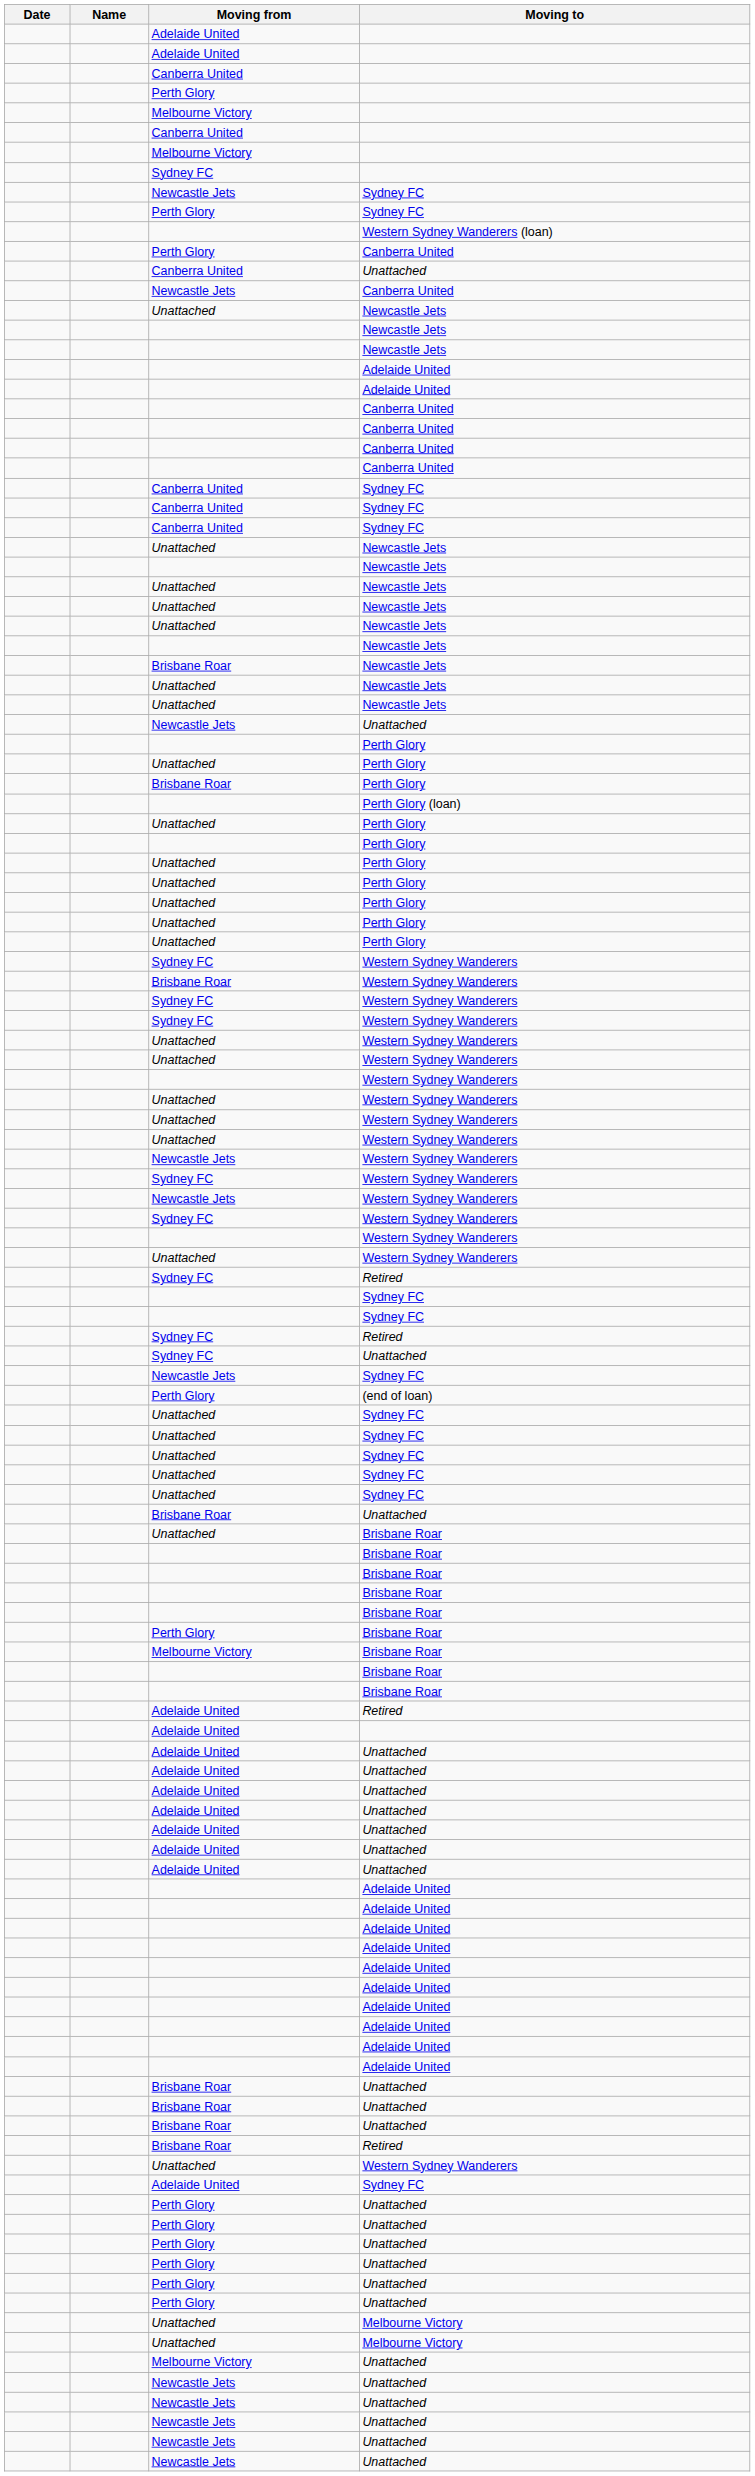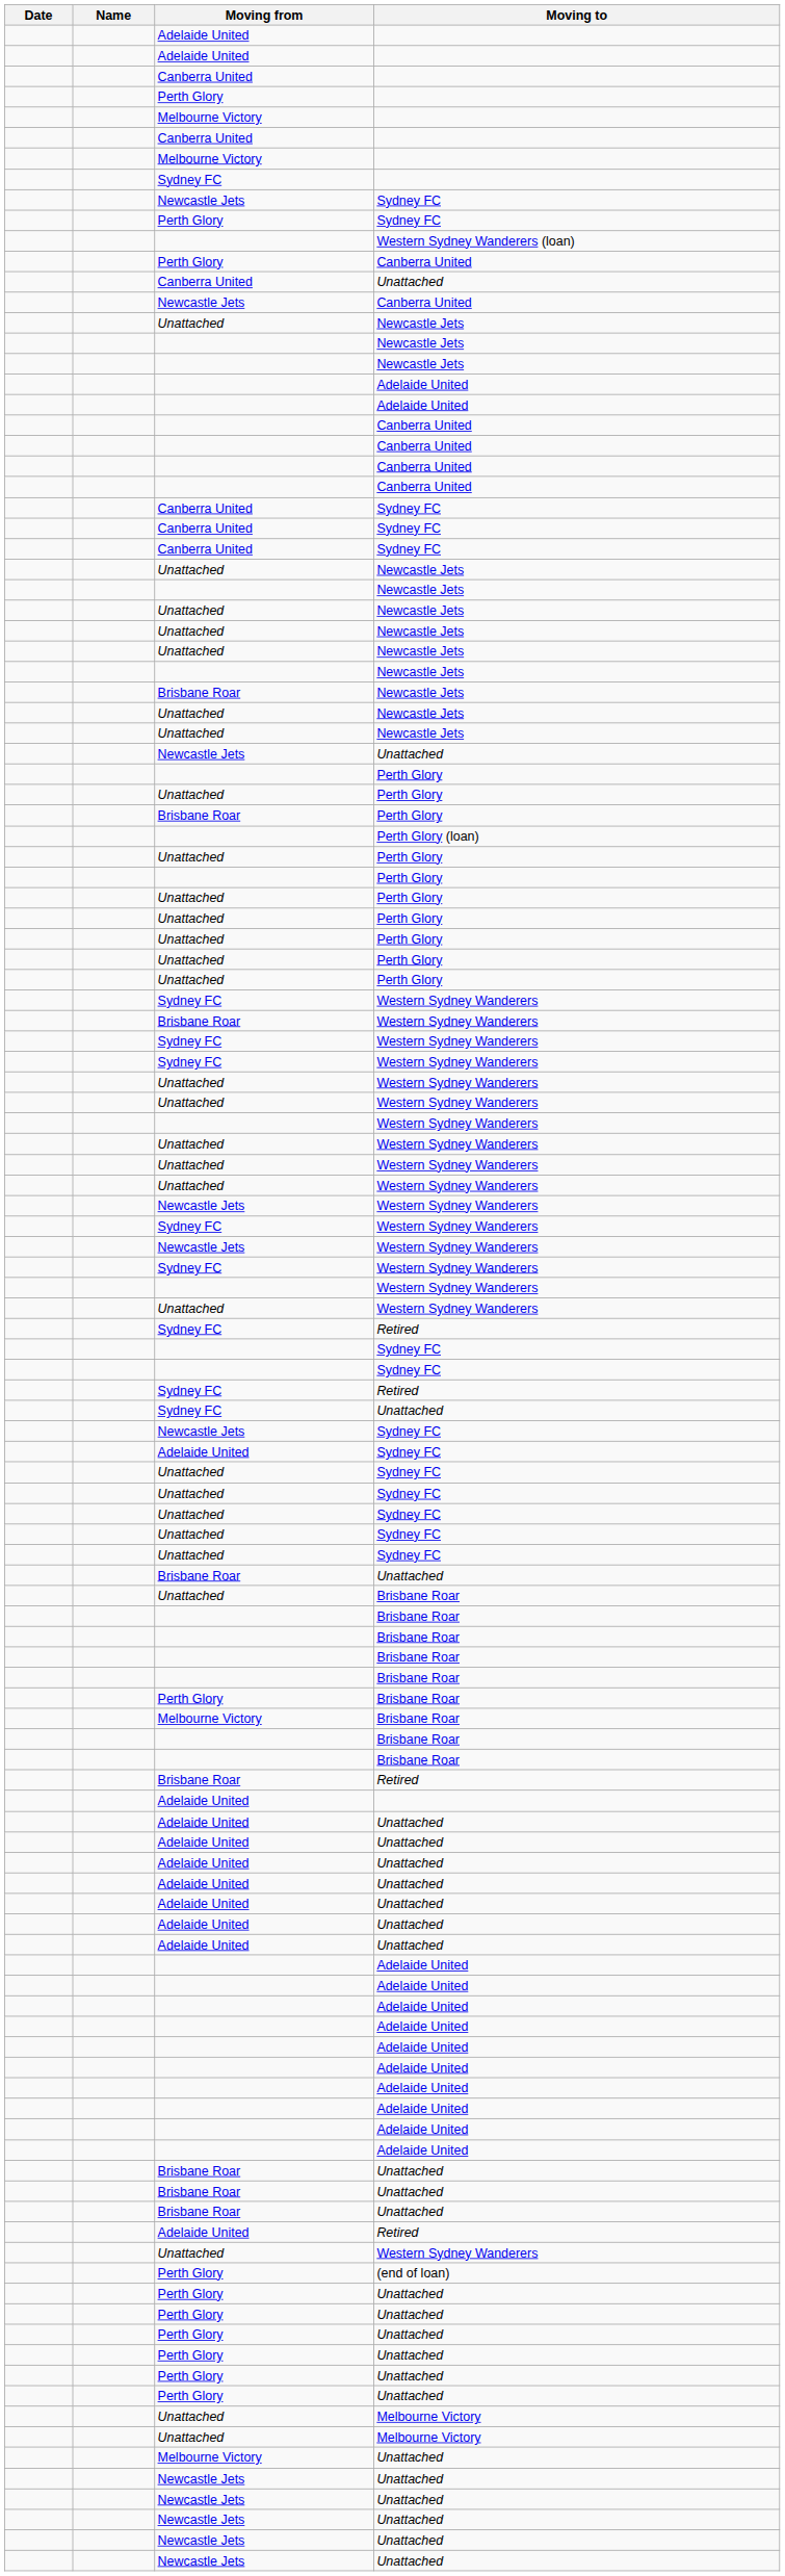 <table class="wikitable sortable" style="width:72%; font-size:95%; ">
 <tr>
 <th>Date</th>
 <th>Name</th>
 <th>Moving from</th>
 <th>Moving to</th>
 </tr>
 <tr>
 <td></td>
 <td></td>
 <td><a href='#'>Adelaide United</a></td>
 <td></td>
 </tr>
 <tr>
 <td></td>
 <td></td>
 <td><a href='#'>Adelaide United</a></td>
 <td></td>
 </tr>
 <tr>
 <td></td>
 <td></td>
 <td><a href='#'>Canberra United</a></td>
 <td></td>
 </tr>
 <tr>
 <td></td>
 <td></td>
 <td><a href='#'>Perth Glory</a></td>
 <td></td>
 </tr>
 <tr>
 <td></td>
 <td></td>
 <td><a href='#'>Melbourne Victory</a></td>
 <td></td>
 </tr>
 <tr>
 <td></td>
 <td></td>
 <td><a href='#'>Canberra United</a></td>
 <td></td>
 </tr>
 <tr>
 <td></td>
 <td></td>
 <td><a href='#'>Melbourne Victory</a></td>
 <td></td>
 </tr>
 <tr>
 <td></td>
 <td></td>
 <td><a href='#'>Sydney FC</a></td>
 <td></td>
 </tr>
 <tr>
 <td></td>
 <td></td>
 <td><a href='#'>Newcastle Jets</a></td>
 <td><a href='#'>Sydney FC</a></td>
 </tr>
 <tr>
 <td></td>
 <td></td>
 <td><a href='#'>Perth Glory</a></td>
 <td><a href='#'>Sydney FC</a></td>
 </tr>
 <tr>
 <td></td>
 <td></td>
 <td></td>
 <td><a href='#'>Western Sydney Wanderers</a> (loan)</td>
 </tr>
 <tr>
 <td></td>
 <td></td>
 <td><a href='#'>Perth Glory</a></td>
 <td><a href='#'>Canberra United</a></td>
 </tr>
 <tr>
 <td></td>
 <td></td>
 <td><a href='#'>Canberra United</a></td>
 <td><em>Unattached</em></td>
 </tr>
 <tr>
 <td></td>
 <td></td>
 <td><a href='#'>Newcastle Jets</a></td>
 <td><a href='#'>Canberra United</a></td>
 </tr>
 <tr>
 <td></td>
 <td></td>
 <td><em>Unattached</em></td>
 <td><a href='#'>Newcastle Jets</a></td>
 </tr>
 <tr>
 <td></td>
 <td></td>
 <td></td>
 <td><a href='#'>Newcastle Jets</a></td>
 </tr>
 <tr>
 <td></td>
 <td></td>
 <td></td>
 <td><a href='#'>Newcastle Jets</a></td>
 </tr>
 <tr>
 <td></td>
 <td></td>
 <td></td>
 <td><a href='#'>Adelaide United</a></td>
 </tr>
 <tr>
 <td></td>
 <td></td>
 <td></td>
 <td><a href='#'>Adelaide United</a></td>
 </tr>
 <tr>
 <td></td>
 <td></td>
 <td></td>
 <td><a href='#'>Canberra United</a></td>
 </tr>
 <tr>
 <td></td>
 <td></td>
 <td></td>
 <td><a href='#'>Canberra United</a></td>
 </tr>
 <tr>
 <td></td>
 <td></td>
 <td></td>
 <td><a href='#'>Canberra United</a></td>
 </tr>
 <tr>
 <td></td>
 <td></td>
 <td></td>
 <td><a href='#'>Canberra United</a></td>
 </tr>
 <tr>
 <td></td>
 <td></td>
 <td><a href='#'>Canberra United</a></td>
 <td><a href='#'>Sydney FC</a></td>
 </tr>
 <tr>
 <td></td>
 <td></td>
 <td><a href='#'>Canberra United</a></td>
 <td><a href='#'>Sydney FC</a></td>
 </tr>
 <tr>
 <td></td>
 <td></td>
 <td><a href='#'>Canberra United</a></td>
 <td><a href='#'>Sydney FC</a></td>
 </tr>
 <tr>
 <td></td>
 <td></td>
 <td><em>Unattached</em></td>
 <td><a href='#'>Newcastle Jets</a></td>
 </tr>
 <tr>
 <td></td>
 <td></td>
 <td></td>
 <td><a href='#'>Newcastle Jets</a></td>
 </tr>
 <tr>
 <td></td>
 <td></td>
 <td><em>Unattached</em></td>
 <td><a href='#'>Newcastle Jets</a></td>
 </tr>
 <tr>
 <td></td>
 <td></td>
 <td><em>Unattached</em></td>
 <td><a href='#'>Newcastle Jets</a></td>
 </tr>
 <tr>
 <td></td>
 <td></td>
 <td><em>Unattached</em></td>
 <td><a href='#'>Newcastle Jets</a></td>
 </tr>
 <tr>
 <td></td>
 <td></td>
 <td></td>
 <td><a href='#'>Newcastle Jets</a></td>
 </tr>
 <tr>
 <td></td>
 <td></td>
 <td><a href='#'>Brisbane Roar</a></td>
 <td><a href='#'>Newcastle Jets</a></td>
 </tr>
 <tr>
 <td></td>
 <td></td>
 <td><em>Unattached</em></td>
 <td><a href='#'>Newcastle Jets</a></td>
 </tr>
 <tr>
 <td></td>
 <td></td>
 <td><em>Unattached</em></td>
 <td><a href='#'>Newcastle Jets</a></td>
 </tr>
 <tr>
 <td></td>
 <td></td>
 <td><a href='#'>Newcastle Jets</a></td>
 <td><em>Unattached</em></td>
 </tr>
 <tr>
 <td></td>
 <td></td>
 <td></td>
 <td><a href='#'>Perth Glory</a></td>
 </tr>
 <tr>
 <td></td>
 <td></td>
 <td><em>Unattached</em></td>
 <td><a href='#'>Perth Glory</a></td>
 </tr>
 <tr>
 <td></td>
 <td></td>
 <td><a href='#'>Brisbane Roar</a></td>
 <td><a href='#'>Perth Glory</a></td>
 </tr>
 <tr>
 <td></td>
 <td></td>
 <td></td>
 <td><a href='#'>Perth Glory</a> (loan)</td>
 </tr>
 <tr>
 <td></td>
 <td></td>
 <td><em>Unattached</em></td>
 <td><a href='#'>Perth Glory</a></td>
 </tr>
 <tr>
 <td></td>
 <td></td>
 <td></td>
 <td><a href='#'>Perth Glory</a></td>
 </tr>
 <tr>
 <td></td>
 <td></td>
 <td><em>Unattached</em></td>
 <td><a href='#'>Perth Glory</a></td>
 </tr>
 <tr>
 <td></td>
 <td></td>
 <td><em>Unattached</em></td>
 <td><a href='#'>Perth Glory</a></td>
 </tr>
 <tr>
 <td></td>
 <td></td>
 <td><em>Unattached</em></td>
 <td><a href='#'>Perth Glory</a></td>
 </tr>
 <tr>
 <td></td>
 <td></td>
 <td><em>Unattached</em></td>
 <td><a href='#'>Perth Glory</a></td>
 </tr>
 <tr>
 <td></td>
 <td></td>
 <td><em>Unattached</em></td>
 <td><a href='#'>Perth Glory</a></td>
 </tr>
 <tr>
 <td></td>
 <td></td>
 <td><a href='#'>Sydney FC</a></td>
 <td><a href='#'>Western Sydney Wanderers</a></td>
 </tr>
 <tr>
 <td></td>
 <td></td>
 <td><a href='#'>Brisbane Roar</a></td>
 <td><a href='#'>Western Sydney Wanderers</a></td>
 </tr>
 <tr>
 <td></td>
 <td></td>
 <td><a href='#'>Sydney FC</a></td>
 <td><a href='#'>Western Sydney Wanderers</a></td>
 </tr>
 <tr>
 <td></td>
 <td></td>
 <td><a href='#'>Sydney FC</a></td>
 <td><a href='#'>Western Sydney Wanderers</a></td>
 </tr>
 <tr>
 <td></td>
 <td></td>
 <td><em>Unattached</em></td>
 <td><a href='#'>Western Sydney Wanderers</a></td>
 </tr>
 <tr>
 <td></td>
 <td></td>
 <td><em>Unattached</em></td>
 <td><a href='#'>Western Sydney Wanderers</a></td>
 </tr>
 <tr>
 <td></td>
 <td></td>
 <td></td>
 <td><a href='#'>Western Sydney Wanderers</a></td>
 </tr>
 <tr>
 <td></td>
 <td></td>
 <td><em>Unattached</em></td>
 <td><a href='#'>Western Sydney Wanderers</a></td>
 </tr>
 <tr>
 <td></td>
 <td></td>
 <td><em>Unattached</em></td>
 <td><a href='#'>Western Sydney Wanderers</a></td>
 </tr>
 <tr>
 <td></td>
 <td></td>
 <td><em>Unattached</em></td>
 <td><a href='#'>Western Sydney Wanderers</a></td>
 </tr>
 <tr>
 <td></td>
 <td></td>
 <td><a href='#'>Newcastle Jets</a></td>
 <td><a href='#'>Western Sydney Wanderers</a></td>
 </tr>
 <tr>
 <td></td>
 <td></td>
 <td><a href='#'>Sydney FC</a></td>
 <td><a href='#'>Western Sydney Wanderers</a></td>
 </tr>
 <tr>
 <td></td>
 <td></td>
 <td><a href='#'>Newcastle Jets</a></td>
 <td><a href='#'>Western Sydney Wanderers</a></td>
 </tr>
 <tr>
 <td></td>
 <td></td>
 <td><a href='#'>Sydney FC</a></td>
 <td><a href='#'>Western Sydney Wanderers</a></td>
 </tr>
 <tr>
 <td></td>
 <td></td>
 <td></td>
 <td><a href='#'>Western Sydney Wanderers</a></td>
 </tr>
 <tr>
 <td></td>
 <td></td>
 <td><em>Unattached</em></td>
 <td><a href='#'>Western Sydney Wanderers</a></td>
 </tr>
 <tr>
 <td></td>
 <td></td>
 <td><a href='#'>Sydney FC</a></td>
 <td><em>Retired</em></td>
 </tr>
 <tr>
 <td></td>
 <td></td>
 <td></td>
 <td><a href='#'>Sydney FC</a></td>
 </tr>
 <tr>
 <td></td>
 <td></td>
 <td></td>
 <td><a href='#'>Sydney FC</a></td>
 </tr>
 <tr>
 <td></td>
 <td></td>
 <td><a href='#'>Sydney FC</a></td>
 <td><em>Retired</em></td>
 </tr>
 <tr>
 <td></td>
 <td></td>
 <td><a href='#'>Sydney FC</a></td>
 <td><em>Unattached</em></td>
 </tr>
 <tr>
 <td></td>
 <td></td>
 <td><a href='#'>Newcastle Jets</a></td>
 <td><a href='#'>Sydney FC</a></td>
 </tr>
 <tr>
 <td></td>
 <td></td>
-<td><a href='#'>Perth Glory</a></td>
-<td> (end of loan)</td>
+<td><a href='#'>Adelaide United</a></td>
+<td><a href='#'>Sydney FC</a></td>
 </tr>
 <tr>
 <td></td>
 <td></td>
 <td><em>Unattached</em></td>
 <td><a href='#'>Sydney FC</a></td>
 </tr>
 <tr>
 <td></td>
 <td></td>
 <td><em>Unattached</em></td>
 <td><a href='#'>Sydney FC</a></td>
 </tr>
 <tr>
 <td></td>
 <td></td>
 <td><em>Unattached</em></td>
 <td><a href='#'>Sydney FC</a></td>
 </tr>
 <tr>
 <td></td>
 <td></td>
 <td><em>Unattached</em></td>
 <td><a href='#'>Sydney FC</a></td>
 </tr>
 <tr>
 <td></td>
 <td></td>
 <td><em>Unattached</em></td>
 <td><a href='#'>Sydney FC</a></td>
 </tr>
 <tr>
 <td></td>
 <td></td>
 <td><a href='#'>Brisbane Roar</a></td>
 <td><em>Unattached</em></td>
 </tr>
 <tr>
 <td></td>
 <td></td>
 <td><em>Unattached</em></td>
 <td><a href='#'>Brisbane Roar</a></td>
 </tr>
 <tr>
 <td></td>
 <td></td>
 <td></td>
 <td><a href='#'>Brisbane Roar</a></td>
 </tr>
 <tr>
 <td></td>
 <td></td>
 <td></td>
 <td><a href='#'>Brisbane Roar</a></td>
 </tr>
 <tr>
 <td></td>
 <td></td>
 <td></td>
 <td><a href='#'>Brisbane Roar</a></td>
 </tr>
 <tr>
 <td></td>
 <td></td>
 <td></td>
 <td><a href='#'>Brisbane Roar</a></td>
 </tr>
 <tr>
 <td></td>
 <td></td>
 <td><a href='#'>Perth Glory</a></td>
 <td><a href='#'>Brisbane Roar</a></td>
 </tr>
 <tr>
 <td></td>
 <td></td>
 <td><a href='#'>Melbourne Victory</a></td>
 <td><a href='#'>Brisbane Roar</a></td>
 </tr>
 <tr>
 <td></td>
 <td></td>
 <td></td>
 <td><a href='#'>Brisbane Roar</a></td>
 </tr>
 <tr>
 <td></td>
 <td></td>
 <td></td>
 <td><a href='#'>Brisbane Roar</a></td>
 </tr>
 <tr>
 <td></td>
 <td></td>
-<td><a href='#'>Adelaide United</a></td>
+<td><a href='#'>Brisbane Roar</a></td>
 <td><em>Retired</em></td>
 </tr>
 <tr>
 <td></td>
 <td></td>
 <td><a href='#'>Adelaide United</a></td>
 <td></td>
 </tr>
 <tr>
 <td></td>
 <td></td>
 <td><a href='#'>Adelaide United</a></td>
 <td><em>Unattached</em></td>
 </tr>
 <tr>
 <td></td>
 <td></td>
 <td><a href='#'>Adelaide United</a></td>
 <td><em>Unattached</em></td>
 </tr>
 <tr>
 <td></td>
 <td></td>
 <td><a href='#'>Adelaide United</a></td>
 <td><em>Unattached</em></td>
 </tr>
 <tr>
 <td></td>
 <td></td>
 <td><a href='#'>Adelaide United</a></td>
 <td><em>Unattached</em></td>
 </tr>
 <tr>
 <td></td>
 <td></td>
 <td><a href='#'>Adelaide United</a></td>
 <td><em>Unattached</em></td>
 </tr>
 <tr>
 <td></td>
 <td></td>
 <td><a href='#'>Adelaide United</a></td>
 <td><em>Unattached</em></td>
 </tr>
 <tr>
 <td></td>
 <td></td>
 <td><a href='#'>Adelaide United</a></td>
 <td><em>Unattached</em></td>
 </tr>
 <tr>
 <td></td>
 <td></td>
 <td></td>
 <td><a href='#'>Adelaide United</a></td>
 </tr>
 <tr>
 <td></td>
 <td></td>
 <td></td>
 <td><a href='#'>Adelaide United</a></td>
 </tr>
 <tr>
 <td></td>
 <td></td>
 <td></td>
 <td><a href='#'>Adelaide United</a></td>
 </tr>
 <tr>
 <td></td>
 <td></td>
 <td></td>
 <td><a href='#'>Adelaide United</a></td>
 </tr>
 <tr>
 <td></td>
 <td></td>
 <td></td>
 <td><a href='#'>Adelaide United</a></td>
 </tr>
 <tr>
 <td></td>
 <td></td>
 <td></td>
 <td><a href='#'>Adelaide United</a></td>
 </tr>
 <tr>
 <td></td>
 <td></td>
 <td></td>
 <td><a href='#'>Adelaide United</a></td>
 </tr>
 <tr>
 <td></td>
 <td></td>
 <td></td>
 <td><a href='#'>Adelaide United</a></td>
 </tr>
 <tr>
 <td></td>
 <td></td>
 <td></td>
 <td><a href='#'>Adelaide United</a></td>
 </tr>
 <tr>
 <td></td>
 <td></td>
 <td></td>
 <td><a href='#'>Adelaide United</a></td>
 </tr>
 <tr>
 <td></td>
 <td></td>
 <td><a href='#'>Brisbane Roar</a></td>
 <td><em>Unattached</em></td>
 </tr>
 <tr>
 <td></td>
 <td></td>
 <td><a href='#'>Brisbane Roar</a></td>
 <td><em>Unattached</em></td>
 </tr>
 <tr>
 <td></td>
 <td></td>
 <td><a href='#'>Brisbane Roar</a></td>
 <td><em>Unattached</em></td>
 </tr>
 <tr>
 <td></td>
 <td></td>
-<td><a href='#'>Brisbane Roar</a></td>
+<td><a href='#'>Adelaide United</a></td>
 <td><em>Retired</em></td>
 </tr>
 <tr>
 <td></td>
 <td></td>
 <td><em>Unattached</em></td>
 <td><a href='#'>Western Sydney Wanderers</a></td>
 </tr>
 <tr>
 <td></td>
 <td></td>
-<td><a href='#'>Adelaide United</a></td>
-<td><a href='#'>Sydney FC</a></td>
+<td><a href='#'>Perth Glory</a></td>
+<td> (end of loan)</td>
 </tr>
 <tr>
 <td></td>
 <td></td>
 <td><a href='#'>Perth Glory</a></td>
 <td><em>Unattached</em></td>
 </tr>
 <tr>
 <td></td>
 <td></td>
 <td><a href='#'>Perth Glory</a></td>
 <td><em>Unattached</em></td>
 </tr>
 <tr>
 <td></td>
 <td></td>
 <td><a href='#'>Perth Glory</a></td>
 <td><em>Unattached</em></td>
 </tr>
 <tr>
 <td></td>
 <td></td>
 <td><a href='#'>Perth Glory</a></td>
 <td><em>Unattached</em></td>
 </tr>
 <tr>
 <td></td>
 <td></td>
 <td><a href='#'>Perth Glory</a></td>
 <td><em>Unattached</em></td>
 </tr>
 <tr>
 <td></td>
 <td></td>
 <td><a href='#'>Perth Glory</a></td>
 <td><em>Unattached</em></td>
 </tr>
 <tr>
 <td></td>
 <td></td>
 <td><em>Unattached</em></td>
 <td><a href='#'>Melbourne Victory</a></td>
 </tr>
 <tr>
 <td></td>
 <td></td>
 <td><em>Unattached</em></td>
 <td><a href='#'>Melbourne Victory</a></td>
 </tr>
 <tr>
 <td></td>
 <td></td>
 <td><a href='#'>Melbourne Victory</a></td>
 <td><em>Unattached</em></td>
 </tr>
 <tr>
 <td></td>
 <td></td>
 <td><a href='#'>Newcastle Jets</a></td>
 <td><em>Unattached</em></td>
 </tr>
 <tr>
 <td></td>
 <td></td>
 <td><a href='#'>Newcastle Jets</a></td>
 <td><em>Unattached</em></td>
 </tr>
 <tr>
 <td></td>
 <td></td>
 <td><a href='#'>Newcastle Jets</a></td>
 <td><em>Unattached</em></td>
 </tr>
 <tr>
 <td></td>
 <td></td>
 <td><a href='#'>Newcastle Jets</a></td>
 <td><em>Unattached</em></td>
 </tr>
 <tr>
 <td></td>
 <td></td>
 <td><a href='#'>Newcastle Jets</a></td>
 <td><em>Unattached</em></td>
 </tr>
 </table>
